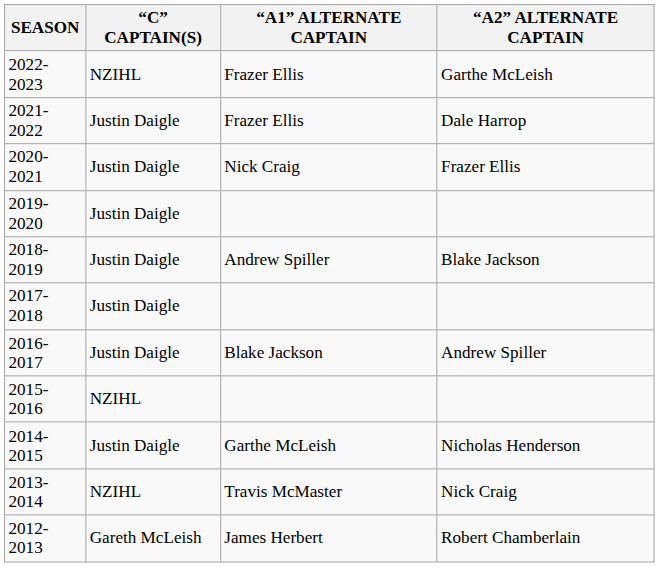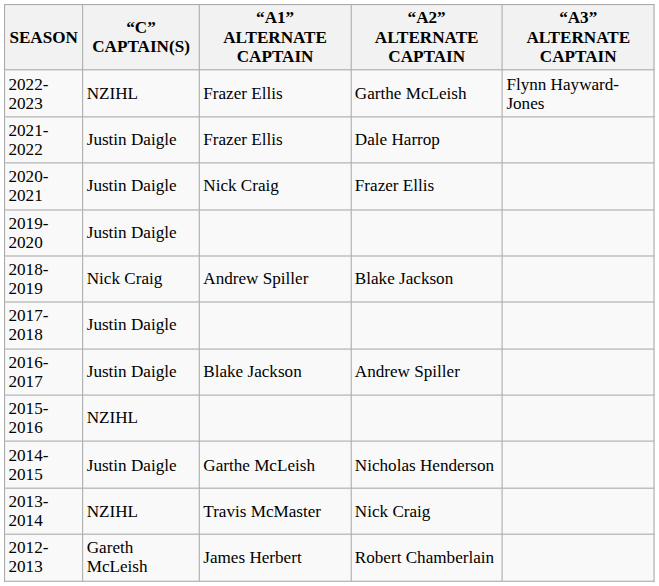 <table class="wikitable">
 <tr>
 <th>SEASON</th>
 <th>“C” CAPTAIN(S)</th>
 <th>“A1” ALTERNATE CAPTAIN</th>
 <th>“A2” ALTERNATE CAPTAIN</th>
+<th>“A3” ALTERNATE CAPTAIN</th>
 </tr>
 <tr>
 <td>2022-2023</td>
 <td>NZIHL</td>
 <td>Frazer Ellis</td>
 <td>Garthe McLeish</td>
+<td>Flynn Hayward- Jones</td>
 </tr>
 <tr>
 <td>2021-2022</td>
 <td>Justin Daigle</td>
 <td>Frazer Ellis</td>
 <td>Dale Harrop</td>
+<td></td>
 </tr>
 <tr>
 <td>2020-2021</td>
 <td>Justin Daigle</td>
 <td>Nick Craig</td>
 <td>Frazer Ellis</td>
+<td></td>
 </tr>
 <tr>
 <td>2019-2020</td>
 <td>Justin Daigle</td>
 <td></td>
 <td></td>
+<td></td>
 </tr>
 <tr>
 <td>2018-2019</td>
-<td>Justin Daigle</td>
+<td>Nick Craig</td>
 <td>Andrew Spiller</td>
 <td>Blake Jackson</td>
+<td></td>
 </tr>
 <tr>
 <td>2017-2018</td>
 <td>Justin Daigle</td>
+<td></td>
 <td></td>
 <td></td>
 </tr>
 <tr>
 <td>2016-2017</td>
 <td>Justin Daigle</td>
 <td>Blake Jackson</td>
 <td>Andrew Spiller</td>
+<td></td>
 </tr>
 <tr>
 <td>2015-2016</td>
 <td>NZIHL</td>
+<td></td>
 <td></td>
 <td></td>
 </tr>
 <tr>
 <td>2014-2015</td>
 <td>Justin Daigle</td>
 <td>Garthe McLeish</td>
 <td>Nicholas Henderson</td>
+<td></td>
 </tr>
 <tr>
 <td>2013-2014</td>
 <td>NZIHL</td>
 <td>Travis McMaster</td>
 <td>Nick Craig</td>
+<td></td>
 </tr>
 <tr>
 <td>2012-2013</td>
 <td>Gareth McLeish</td>
 <td>James Herbert</td>
 <td>Robert Chamberlain</td>
+<td></td>
 </tr>
 </table>
